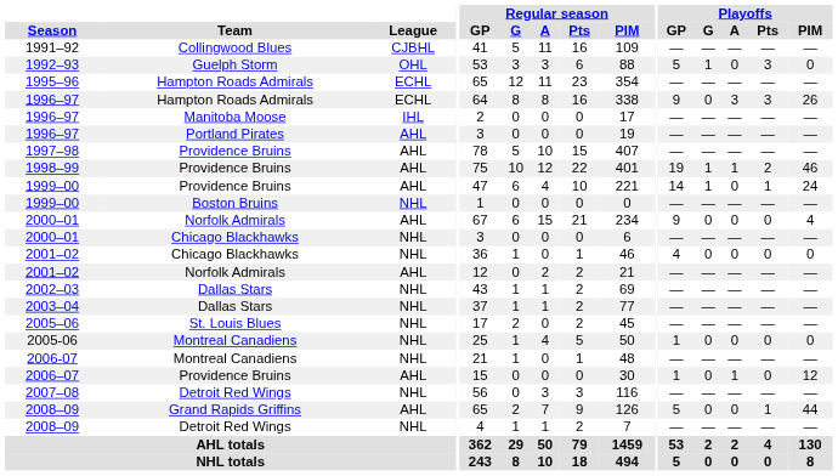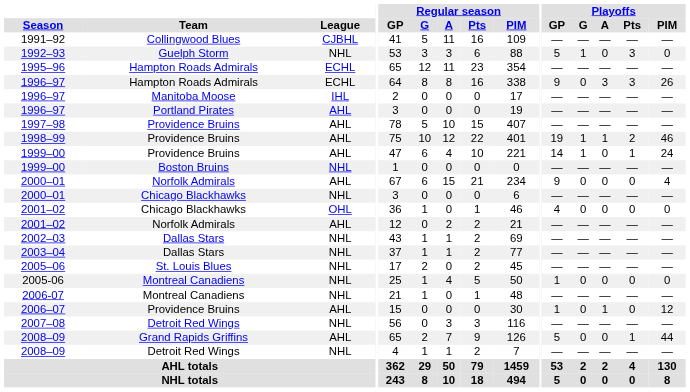 <table border="0" cellpadding="1" cellspacing="0" style="text-align:center; width:60em">
 <tr bgcolor="#e0e0e0">
 <th colspan="3" bgcolor="#ffffff"></th>
 <th rowspan="100" bgcolor="#ffffff"></th>
 <th colspan="5"><a href='#'>Regular season</a></th>
 <th rowspan="100" bgcolor="#ffffff"></th>
 <th colspan="5"><a href='#'>Playoffs</a></th>
 </tr>
 <tr bgcolor="#e0e0e0">
 <th><a href='#'>Season</a></th>
 <th>Team</th>
 <th>League</th>
 <th>GP</th>
 <th><a href='#'>G</a></th>
 <th><a href='#'>A</a></th>
 <th><a href='#'>Pts</a></th>
 <th><a href='#'>PIM</a></th>
 <th>GP</th>
 <th>G</th>
 <th>A</th>
 <th>Pts</th>
 <th>PIM</th>
 </tr>
 <tr>
 <td>1991–92</td>
 <td><a href='#'>Collingwood Blues</a></td>
 <td><a href='#'>CJBHL</a></td>
 <td>41</td>
 <td>5</td>
 <td>11</td>
 <td>16</td>
 <td>109</td>
 <td>—</td>
 <td>—</td>
 <td>—</td>
 <td>—</td>
 <td>—</td>
 </tr>
 <tr bgcolor="#f0f0f0">
 <td><a href='#'>1992–93</a></td>
 <td><a href='#'>Guelph Storm</a></td>
-<td><a href='#'>OHL</a></td>
+<td>NHL</td>
 <td>53</td>
 <td>3</td>
 <td>3</td>
 <td>6</td>
 <td>88</td>
 <td>5</td>
 <td>1</td>
 <td>0</td>
 <td>3</td>
 <td>0</td>
 </tr>
 <tr>
 <td><a href='#'>1995–96</a></td>
 <td><a href='#'>Hampton Roads Admirals</a></td>
 <td><a href='#'>ECHL</a></td>
 <td>65</td>
 <td>12</td>
 <td>11</td>
 <td>23</td>
 <td>354</td>
 <td>—</td>
 <td>—</td>
 <td>—</td>
 <td>—</td>
 <td>—</td>
 </tr>
 <tr bgcolor="#f0f0f0">
 <td><a href='#'>1996–97</a></td>
 <td>Hampton Roads Admirals</td>
 <td>ECHL</td>
 <td>64</td>
 <td>8</td>
 <td>8</td>
 <td>16</td>
 <td>338</td>
 <td>9</td>
 <td>0</td>
 <td>3</td>
 <td>3</td>
 <td>26</td>
 </tr>
 <tr>
 <td><a href='#'>1996–97</a></td>
 <td><a href='#'>Manitoba Moose</a></td>
 <td><a href='#'>IHL</a></td>
 <td>2</td>
 <td>0</td>
 <td>0</td>
 <td>0</td>
 <td>17</td>
 <td>—</td>
 <td>—</td>
 <td>—</td>
 <td>—</td>
 <td>—</td>
 </tr>
 <tr bgcolor="#f0f0f0">
 <td><a href='#'>1996–97</a></td>
 <td><a href='#'>Portland Pirates</a></td>
 <td><a href='#'>AHL</a></td>
 <td>3</td>
 <td>0</td>
 <td>0</td>
 <td>0</td>
 <td>19</td>
 <td>—</td>
 <td>—</td>
 <td>—</td>
 <td>—</td>
 <td>—</td>
 </tr>
 <tr>
 <td><a href='#'>1997–98</a></td>
 <td><a href='#'>Providence Bruins</a></td>
 <td>AHL</td>
 <td>78</td>
 <td>5</td>
 <td>10</td>
 <td>15</td>
 <td>407</td>
 <td>—</td>
 <td>—</td>
 <td>—</td>
 <td>—</td>
 <td>—</td>
 </tr>
 <tr bgcolor="#f0f0f0">
 <td><a href='#'>1998–99</a></td>
 <td>Providence Bruins</td>
 <td>AHL</td>
 <td>75</td>
 <td>10</td>
 <td>12</td>
 <td>22</td>
 <td>401</td>
 <td>19</td>
 <td>1</td>
 <td>1</td>
 <td>2</td>
 <td>46</td>
 </tr>
 <tr>
 <td><a href='#'>1999–00</a></td>
 <td>Providence Bruins</td>
 <td>AHL</td>
 <td>47</td>
 <td>6</td>
 <td>4</td>
 <td>10</td>
 <td>221</td>
 <td>14</td>
 <td>1</td>
 <td>0</td>
 <td>1</td>
 <td>24</td>
 </tr>
 <tr bgcolor="#f0f0f0">
 <td><a href='#'>1999–00</a></td>
 <td><a href='#'>Boston Bruins</a></td>
 <td><a href='#'>NHL</a></td>
 <td>1</td>
 <td>0</td>
 <td>0</td>
 <td>0</td>
 <td>0</td>
 <td>—</td>
 <td>—</td>
 <td>—</td>
 <td>—</td>
 <td>—</td>
 </tr>
 <tr>
 <td><a href='#'>2000–01</a></td>
 <td><a href='#'>Norfolk Admirals</a></td>
 <td>AHL</td>
 <td>67</td>
 <td>6</td>
 <td>15</td>
 <td>21</td>
 <td>234</td>
 <td>9</td>
 <td>0</td>
 <td>0</td>
 <td>0</td>
 <td>4</td>
 </tr>
 <tr bgcolor="#f0f0f0">
 <td><a href='#'>2000–01</a></td>
 <td><a href='#'>Chicago Blackhawks</a></td>
 <td>NHL</td>
 <td>3</td>
 <td>0</td>
 <td>0</td>
 <td>0</td>
 <td>6</td>
 <td>—</td>
 <td>—</td>
 <td>—</td>
 <td>—</td>
 <td>—</td>
 </tr>
 <tr>
 <td><a href='#'>2001–02</a></td>
 <td>Chicago Blackhawks</td>
-<td>NHL</td>
+<td><a href='#'>OHL</a></td>
 <td>36</td>
 <td>1</td>
 <td>0</td>
 <td>1</td>
 <td>46</td>
 <td>4</td>
 <td>0</td>
 <td>0</td>
 <td>0</td>
 <td>0</td>
 </tr>
 <tr bgcolor="#f0f0f0">
 <td><a href='#'>2001–02</a></td>
 <td>Norfolk Admirals</td>
 <td>AHL</td>
 <td>12</td>
 <td>0</td>
 <td>2</td>
 <td>2</td>
 <td>21</td>
 <td>—</td>
 <td>—</td>
 <td>—</td>
 <td>—</td>
 <td>—</td>
 </tr>
 <tr>
 <td><a href='#'>2002–03</a></td>
 <td><a href='#'>Dallas Stars</a></td>
 <td>NHL</td>
 <td>43</td>
 <td>1</td>
 <td>1</td>
 <td>2</td>
 <td>69</td>
 <td>—</td>
 <td>—</td>
 <td>—</td>
 <td>—</td>
 <td>—</td>
 </tr>
 <tr bgcolor="#f0f0f0">
 <td><a href='#'>2003–04</a></td>
 <td>Dallas Stars</td>
 <td>NHL</td>
 <td>37</td>
 <td>1</td>
 <td>1</td>
 <td>2</td>
 <td>77</td>
 <td>—</td>
 <td>—</td>
 <td>—</td>
 <td>—</td>
 <td>—</td>
 </tr>
 <tr>
 <td><a href='#'>2005–06</a></td>
 <td><a href='#'>St. Louis Blues</a></td>
 <td>NHL</td>
 <td>17</td>
 <td>2</td>
 <td>0</td>
 <td>2</td>
 <td>45</td>
 <td>—</td>
 <td>—</td>
 <td>—</td>
 <td>—</td>
 <td>—</td>
 </tr>
 <tr bgcolor="#f0f0f0">
 <td>2005-06</td>
 <td><a href='#'>Montreal Canadiens</a></td>
 <td>NHL</td>
 <td>25</td>
 <td>1</td>
 <td>4</td>
 <td>5</td>
 <td>50</td>
 <td>1</td>
 <td>0</td>
 <td>0</td>
 <td>0</td>
 <td>0</td>
 </tr>
 <tr>
 <td><a href='#'>2006-07</a></td>
 <td>Montreal Canadiens</td>
 <td>NHL</td>
 <td>21</td>
 <td>1</td>
 <td>0</td>
 <td>1</td>
 <td>48</td>
 <td>—</td>
 <td>—</td>
 <td>—</td>
 <td>—</td>
 <td>—</td>
 </tr>
 <tr bgcolor="#f0f0f0">
 <td><a href='#'>2006–07</a></td>
 <td>Providence Bruins</td>
 <td>AHL</td>
 <td>15</td>
 <td>0</td>
 <td>0</td>
 <td>0</td>
 <td>30</td>
 <td>1</td>
 <td>0</td>
 <td>1</td>
 <td>0</td>
 <td>12</td>
 </tr>
 <tr>
 <td><a href='#'>2007–08</a></td>
 <td><a href='#'>Detroit Red Wings</a></td>
 <td>NHL</td>
 <td>56</td>
 <td>0</td>
 <td>3</td>
 <td>3</td>
 <td>116</td>
 <td>—</td>
 <td>—</td>
 <td>—</td>
 <td>—</td>
 <td>—</td>
 </tr>
 <tr bgcolor="#f0f0f0">
 <td><a href='#'>2008–09</a></td>
 <td><a href='#'>Grand Rapids Griffins</a></td>
 <td>AHL</td>
 <td>65</td>
 <td>2</td>
 <td>7</td>
 <td>9</td>
 <td>126</td>
 <td>5</td>
 <td>0</td>
 <td>0</td>
 <td>1</td>
 <td>44</td>
 </tr>
 <tr>
 <td><a href='#'>2008–09</a></td>
 <td>Detroit Red Wings</td>
 <td>NHL</td>
 <td>4</td>
 <td>1</td>
 <td>1</td>
 <td>2</td>
 <td>7</td>
 <td>—</td>
 <td>—</td>
 <td>—</td>
 <td>—</td>
 <td>—</td>
 </tr>
 <tr bgcolor="#e0e0e0">
 <th colspan="3">AHL totals</th>
 <th>362</th>
 <th>29</th>
 <th>50</th>
 <th>79</th>
 <th>1459</th>
 <th>53</th>
 <th>2</th>
 <th>2</th>
 <th>4</th>
 <th>130</th>
 </tr>
 <tr bgcolor="#e0e0e0">
 <th colspan="3">NHL totals</th>
 <th>243</th>
 <th>8</th>
 <th>10</th>
 <th>18</th>
 <th>494</th>
 <th>5</th>
 <th>0</th>
 <th>0</th>
 <th>0</th>
 <th>8</th>
 </tr>
 </table>
